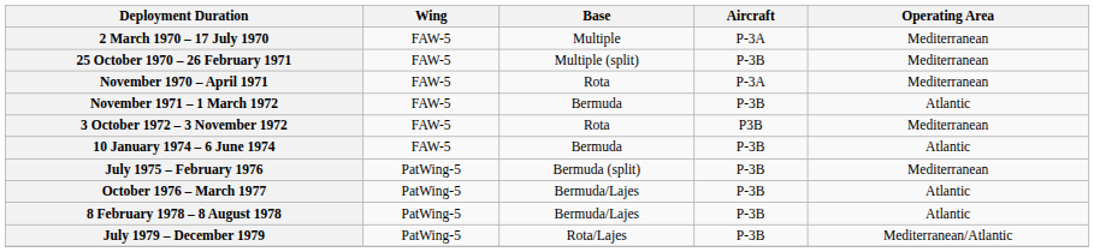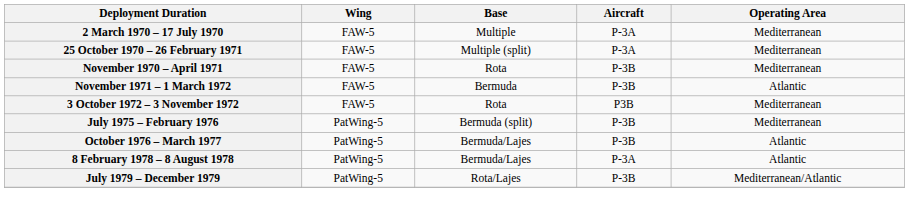 <table class="wikitable" style="text-align:center" width=99%>
 <tr>
 <th rowspan="1" width="33%">Deployment Duration</th>
 <th colspan="1" align="center">Wing</th>
 <th colspan="1" align="center">Base</th>
 <th colspan="1" align="center">Aircraft</th>
 <th colspan="1" align="center">Operating Area</th>
 </tr>
 <tr>
 <th>2 March 1970 – 17 July 1970</th>
 <td>FAW-5</td>
 <td>Multiple</td>
 <td>P-3A</td>
 <td>Mediterranean</td>
 </tr>
 <tr>
 <th>25 October 1970 – 26 February 1971</th>
 <td>FAW-5</td>
 <td>Multiple (split)</td>
-<td>P-3B</td>
+<td>P-3A</td>
 <td>Mediterranean</td>
 </tr>
 <tr>
 <th>November 1970 – April 1971</th>
 <td>FAW-5</td>
 <td>Rota</td>
-<td>P-3A</td>
+<td>P-3B</td>
 <td>Mediterranean</td>
 </tr>
 <tr>
 <th>November 1971 – 1 March 1972</th>
 <td>FAW-5</td>
 <td>Bermuda</td>
 <td>P-3B</td>
 <td>Atlantic</td>
 </tr>
 <tr>
 <th>3 October 1972 – 3 November 1972</th>
 <td>FAW-5</td>
 <td>Rota</td>
 <td>P3B</td>
 <td>Mediterranean</td>
-</tr>
-<tr>
-<th>10 January 1974 – 6 June 1974</th>
-<td>FAW-5</td>
-<td>Bermuda</td>
-<td>P-3B</td>
-<td>Atlantic</td>
 </tr>
 <tr>
 <th>July 1975 – February 1976</th>
 <td>PatWing-5</td>
 <td>Bermuda (split)</td>
 <td>P-3B</td>
 <td>Mediterranean</td>
 </tr>
 <tr>
 <th>October 1976 – March 1977</th>
 <td>PatWing-5</td>
 <td>Bermuda/Lajes</td>
 <td>P-3B</td>
 <td>Atlantic</td>
 </tr>
 <tr>
 <th>8 February 1978 – 8 August 1978</th>
 <td>PatWing-5</td>
 <td>Bermuda/Lajes</td>
-<td>P-3B</td>
+<td>P-3A</td>
 <td>Atlantic</td>
 </tr>
 <tr>
 <th>July 1979 – December 1979</th>
 <td>PatWing-5</td>
 <td>Rota/Lajes</td>
 <td>P-3B</td>
 <td>Mediterranean/Atlantic</td>
 </tr>
 <tr>
 </tr>
 </table>
